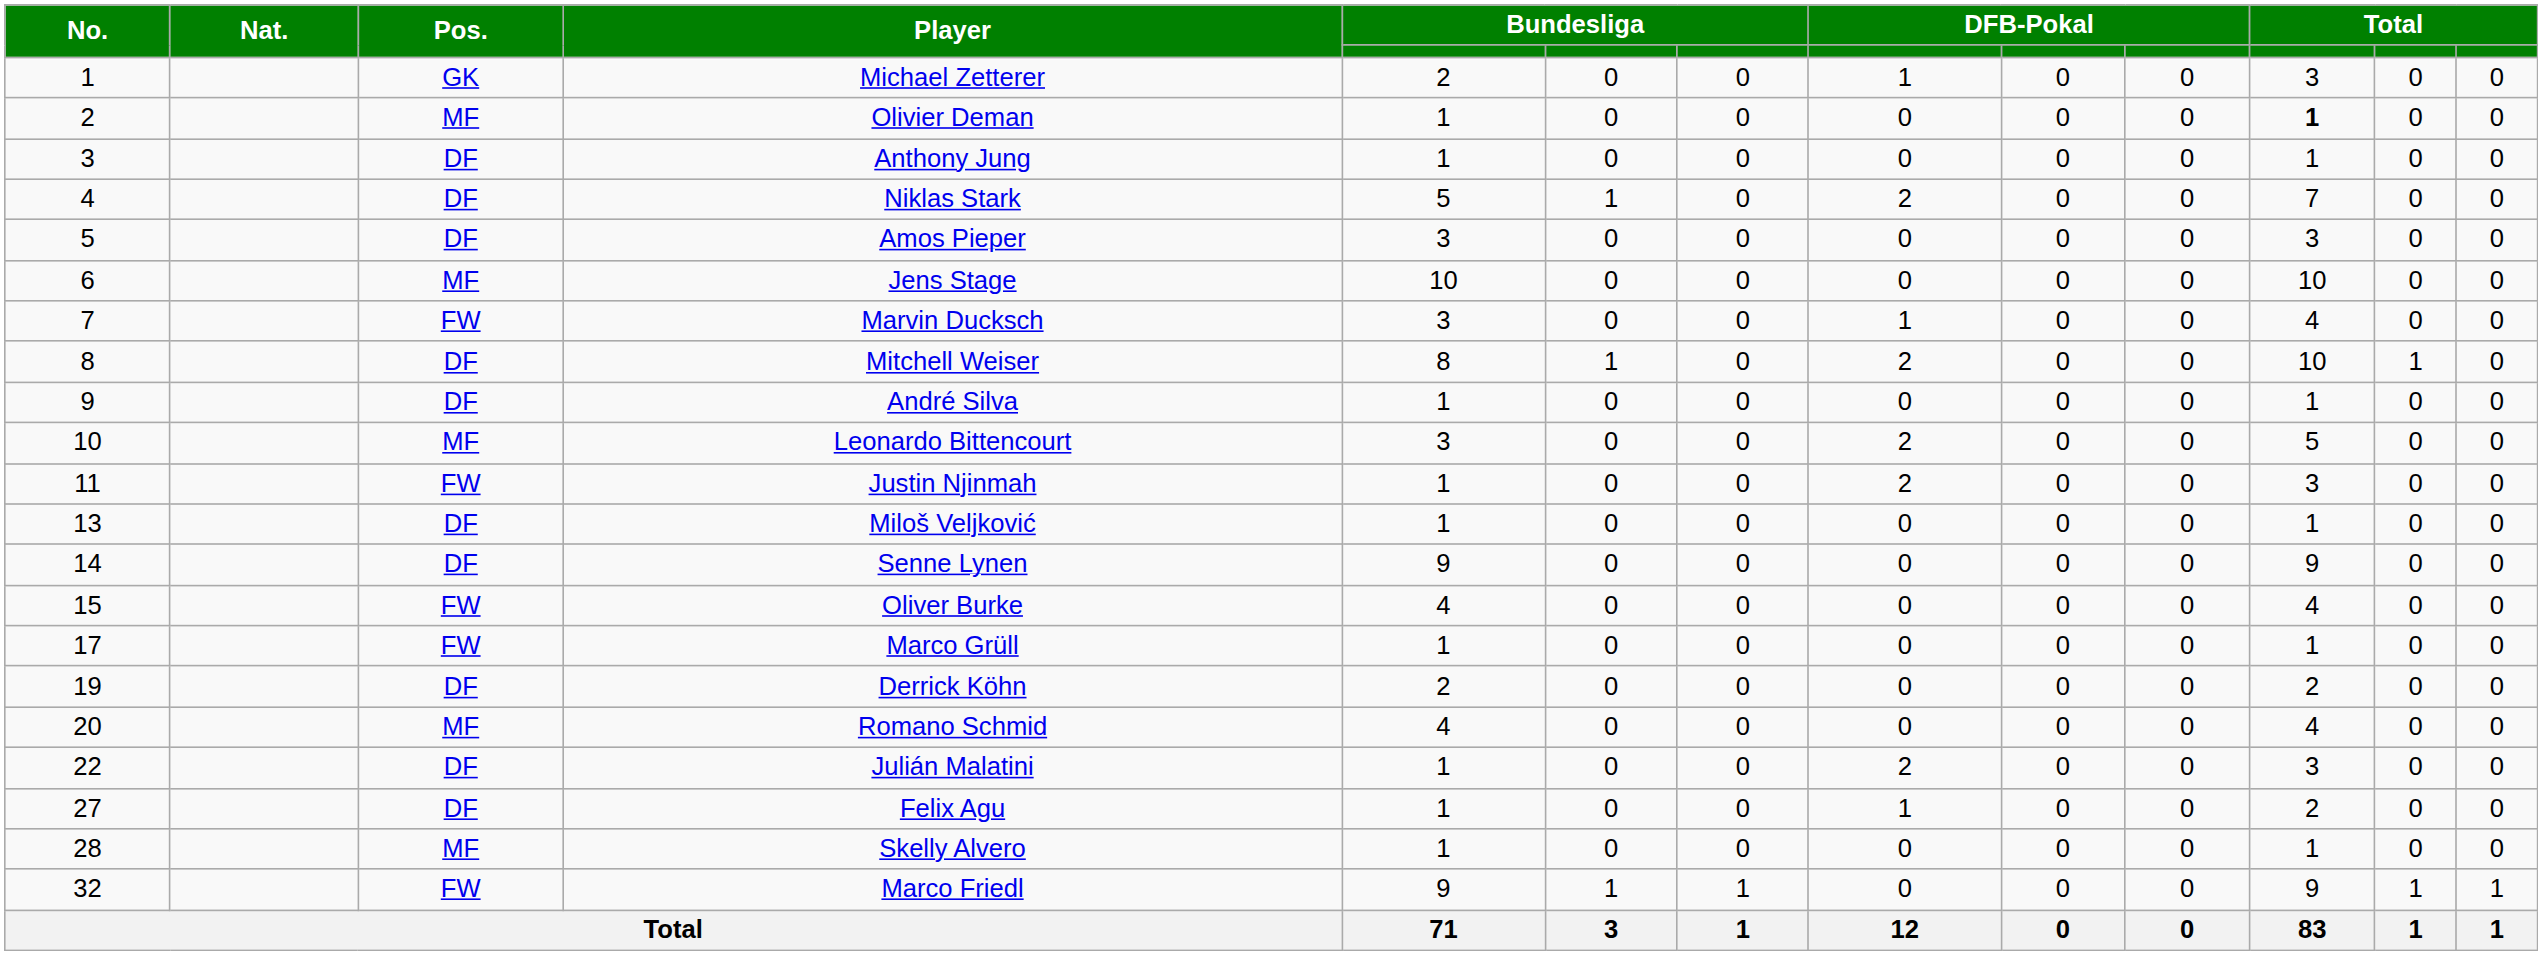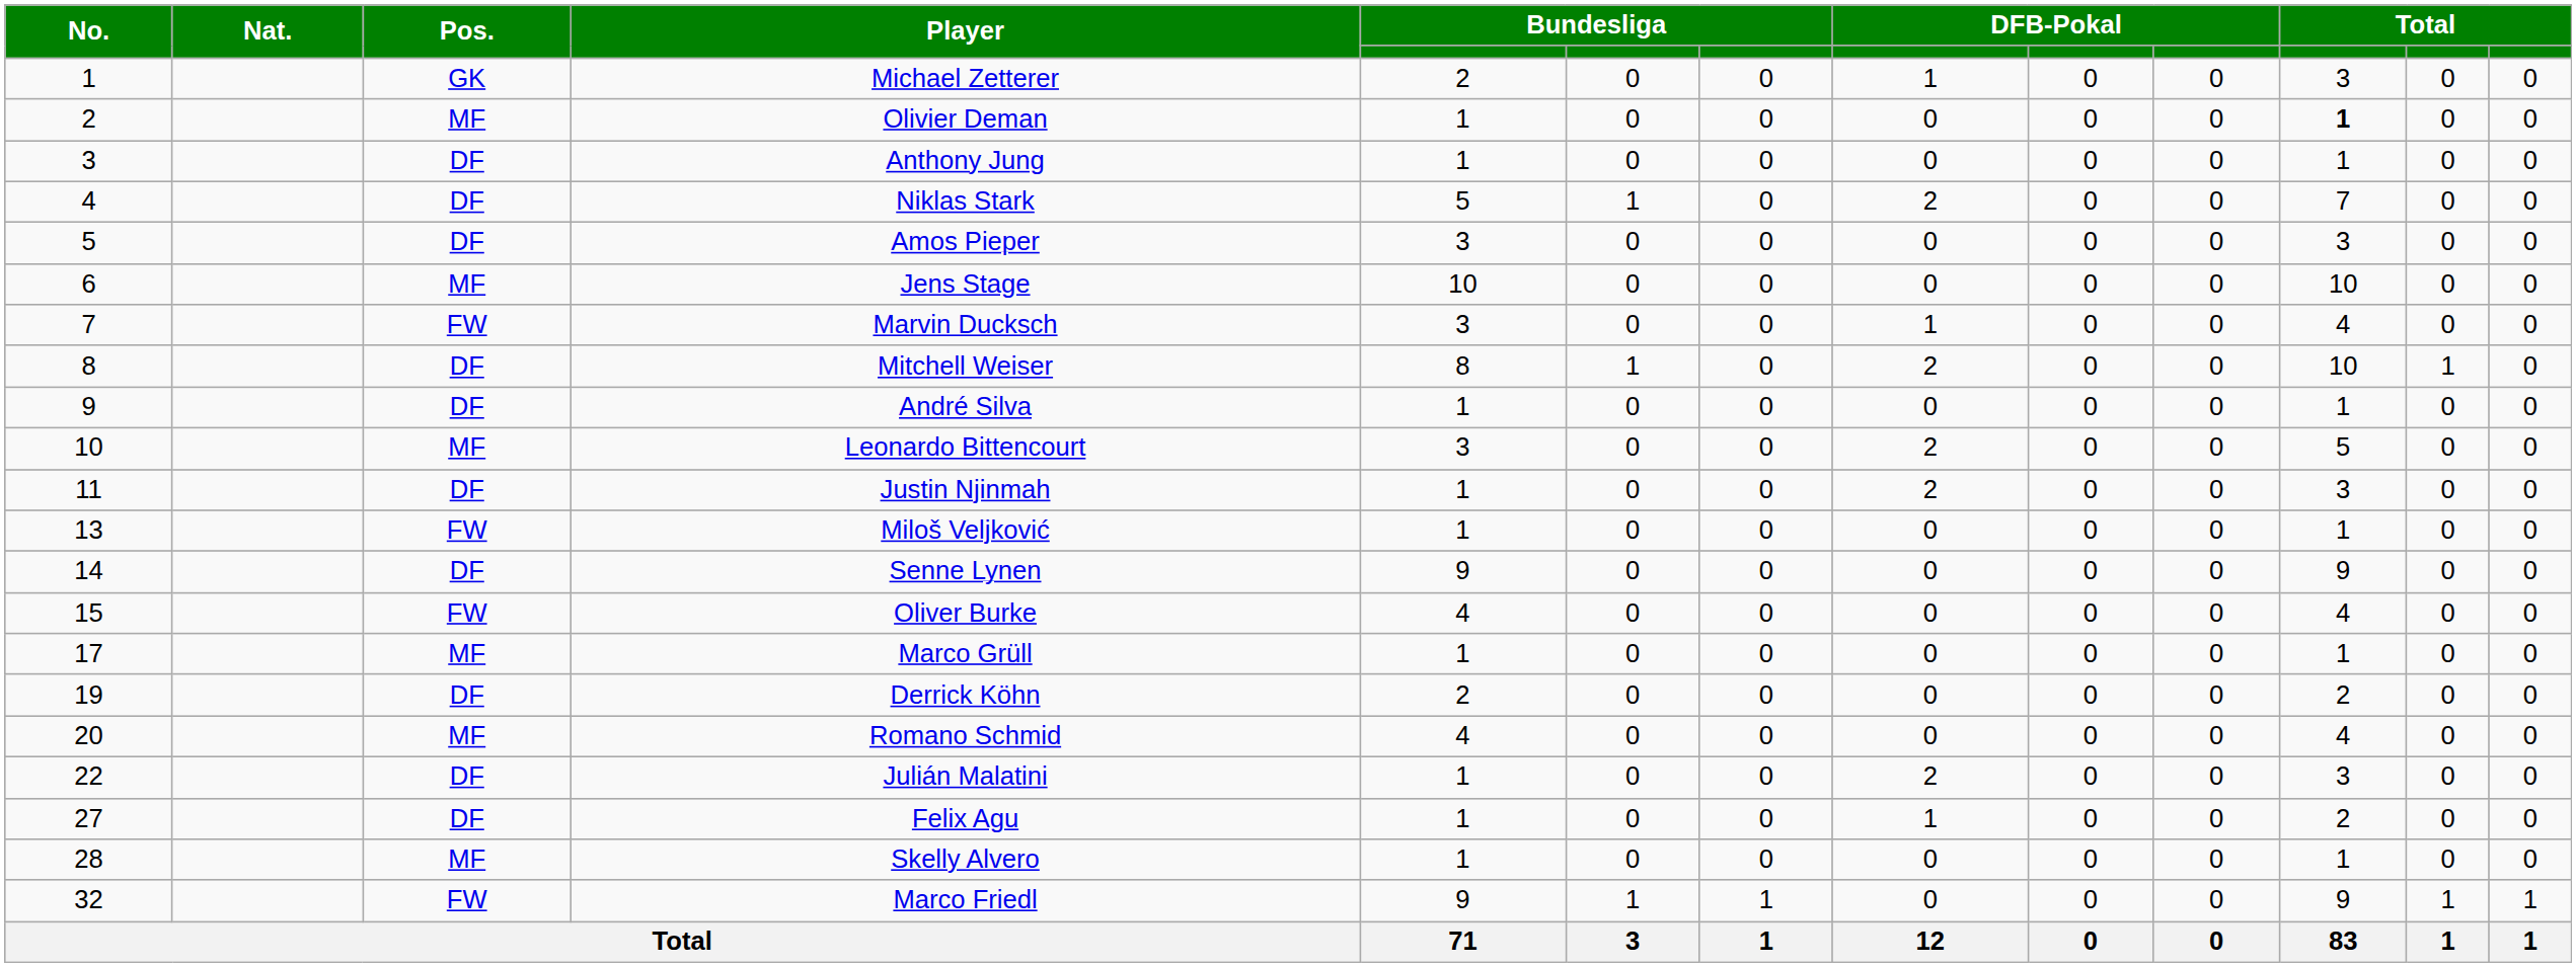 <table class="wikitable sortable" style="text-align:center; width:100%">
 <tr>
 <th rowspan=2 style=background-color:#008000;color:#FFFFFF>No.</th>
 <th rowspan=2 style=background-color:#008000;color:#FFFFFF>Nat.</th>
 <th rowspan=2 style=background-color:#008000;color:#FFFFFF>Pos.</th>
 <th rowspan=2 style=background-color:#008000;color:#FFFFFF>Player</th>
 <th colspan=3 style=background:#008000;color:#FFFFFF>Bundesliga</th>
 <th colspan=3 style=background:#008000;color:#FFFFFF>DFB-Pokal</th>
 <th colspan=3 style=background:#008000;color:#FFFFFF>Total</th>
 </tr>
 <tr>
 <th style=background-color:#008000;color:#FFFFFF></th>
 <th style=background-color:#008000;color:#FFFFFF></th>
 <th style=background-color:#008000;color:#FFFFFF></th>
 <th style=background-color:#008000;color:#FFFFFF></th>
 <th style=background-color:#008000;color:#FFFFFF></th>
 <th style=background-color:#008000;color:#FFFFFF></th>
 <th style=background-color:#008000;color:#FFFFFF></th>
 <th style=background-color:#008000;color:#FFFFFF></th>
 <th style=background-color:#008000;color:#FFFFFF></th>
 </tr>
 <tr>
 <td>1</td>
 <td></td>
 <td><a href='#'>GK</a></td>
 <td><a href='#'>Michael Zetterer</a></td>
 <td>2</td>
 <td>0</td>
 <td>0</td>
 <td>1</td>
 <td>0</td>
 <td>0</td>
 <td>3</td>
 <td>0</td>
 <td>0</td>
 </tr>
 <tr>
 <td>2</td>
 <td></td>
 <td><a href='#'>MF</a></td>
 <td><a href='#'>Olivier Deman</a></td>
 <td>1</td>
 <td>0</td>
 <td>0</td>
 <td>0</td>
 <td>0</td>
 <td>0</td>
 <td><strong>1</strong></td>
 <td>0</td>
 <td>0</td>
 </tr>
 <tr>
 <td>3</td>
 <td></td>
 <td><a href='#'>DF</a></td>
 <td><a href='#'>Anthony Jung</a></td>
 <td>1</td>
 <td>0</td>
 <td>0</td>
 <td>0</td>
 <td>0</td>
 <td>0</td>
 <td>1</td>
 <td>0</td>
 <td>0</td>
 </tr>
 <tr>
 <td>4</td>
 <td></td>
 <td><a href='#'>DF</a></td>
 <td><a href='#'>Niklas Stark</a></td>
 <td>5</td>
 <td>1</td>
 <td>0</td>
 <td>2</td>
 <td>0</td>
 <td>0</td>
 <td>7</td>
 <td>0</td>
 <td>0</td>
 </tr>
 <tr>
 <td>5</td>
 <td></td>
 <td><a href='#'>DF</a></td>
 <td><a href='#'>Amos Pieper</a></td>
 <td>3</td>
 <td>0</td>
 <td>0</td>
 <td>0</td>
 <td>0</td>
 <td>0</td>
 <td>3</td>
 <td>0</td>
 <td>0</td>
 </tr>
 <tr>
 <td>6</td>
 <td></td>
 <td><a href='#'>MF</a></td>
 <td><a href='#'>Jens Stage</a></td>
 <td>10</td>
 <td>0</td>
 <td>0</td>
 <td>0</td>
 <td>0</td>
 <td>0</td>
 <td>10</td>
 <td>0</td>
 <td>0</td>
 </tr>
 <tr>
 <td>7</td>
 <td></td>
 <td><a href='#'>FW</a></td>
 <td><a href='#'>Marvin Ducksch</a></td>
 <td>3</td>
 <td>0</td>
 <td>0</td>
 <td>1</td>
 <td>0</td>
 <td>0</td>
 <td>4</td>
 <td>0</td>
 <td>0</td>
 </tr>
 <tr>
 <td>8</td>
 <td></td>
 <td><a href='#'>DF</a></td>
 <td><a href='#'>Mitchell Weiser</a></td>
 <td>8</td>
 <td>1</td>
 <td>0</td>
 <td>2</td>
 <td>0</td>
 <td>0</td>
 <td>10</td>
 <td>1</td>
 <td>0</td>
 </tr>
 <tr>
 <td>9</td>
 <td></td>
 <td><a href='#'>DF</a></td>
 <td><a href='#'>André Silva</a></td>
 <td>1</td>
 <td>0</td>
 <td>0</td>
 <td>0</td>
 <td>0</td>
 <td>0</td>
 <td>1</td>
 <td>0</td>
 <td>0</td>
 </tr>
 <tr>
 <td>10</td>
 <td></td>
 <td><a href='#'>MF</a></td>
 <td><a href='#'>Leonardo Bittencourt</a></td>
 <td>3</td>
 <td>0</td>
 <td>0</td>
 <td>2</td>
 <td>0</td>
 <td>0</td>
 <td>5</td>
 <td>0</td>
 <td>0</td>
 </tr>
 <tr>
 <td>11</td>
 <td></td>
-<td><a href='#'>FW</a></td>
+<td><a href='#'>DF</a></td>
 <td><a href='#'>Justin Njinmah</a></td>
 <td>1</td>
 <td>0</td>
 <td>0</td>
 <td>2</td>
 <td>0</td>
 <td>0</td>
 <td>3</td>
 <td>0</td>
 <td>0</td>
 </tr>
 <tr>
 <td>13</td>
 <td></td>
-<td><a href='#'>DF</a></td>
+<td><a href='#'>FW</a></td>
 <td><a href='#'>Miloš Veljković</a></td>
 <td>1</td>
 <td>0</td>
 <td>0</td>
 <td>0</td>
 <td>0</td>
 <td>0</td>
 <td>1</td>
 <td>0</td>
 <td>0</td>
 </tr>
 <tr>
 <td>14</td>
 <td></td>
 <td><a href='#'>DF</a></td>
 <td><a href='#'>Senne Lynen</a></td>
 <td>9</td>
 <td>0</td>
 <td>0</td>
 <td>0</td>
 <td>0</td>
 <td>0</td>
 <td>9</td>
 <td>0</td>
 <td>0</td>
 </tr>
 <tr>
 <td>15</td>
 <td></td>
 <td><a href='#'>FW</a></td>
 <td><a href='#'>Oliver Burke</a></td>
 <td>4</td>
 <td>0</td>
 <td>0</td>
 <td>0</td>
 <td>0</td>
 <td>0</td>
 <td>4</td>
 <td>0</td>
 <td>0</td>
 </tr>
 <tr>
 <td>17</td>
 <td></td>
-<td><a href='#'>FW</a></td>
+<td><a href='#'>MF</a></td>
 <td><a href='#'>Marco Grüll</a></td>
 <td>1</td>
 <td>0</td>
 <td>0</td>
 <td>0</td>
 <td>0</td>
 <td>0</td>
 <td>1</td>
 <td>0</td>
 <td>0</td>
 </tr>
 <tr>
 <td>19</td>
 <td></td>
 <td><a href='#'>DF</a></td>
 <td><a href='#'>Derrick Köhn</a></td>
 <td>2</td>
 <td>0</td>
 <td>0</td>
 <td>0</td>
 <td>0</td>
 <td>0</td>
 <td>2</td>
 <td>0</td>
 <td>0</td>
 </tr>
 <tr>
 <td>20</td>
 <td></td>
 <td><a href='#'>MF</a></td>
 <td><a href='#'>Romano Schmid</a></td>
 <td>4</td>
 <td>0</td>
 <td>0</td>
 <td>0</td>
 <td>0</td>
 <td>0</td>
 <td>4</td>
 <td>0</td>
 <td>0</td>
 </tr>
 <tr>
 <td>22</td>
 <td></td>
 <td><a href='#'>DF</a></td>
 <td><a href='#'>Julián Malatini</a></td>
 <td>1</td>
 <td>0</td>
 <td>0</td>
 <td>2</td>
 <td>0</td>
 <td>0</td>
 <td>3</td>
 <td>0</td>
 <td>0</td>
 </tr>
 <tr>
 <td>27</td>
 <td></td>
 <td><a href='#'>DF</a></td>
 <td><a href='#'>Felix Agu</a></td>
 <td>1</td>
 <td>0</td>
 <td>0</td>
 <td>1</td>
 <td>0</td>
 <td>0</td>
 <td>2</td>
 <td>0</td>
 <td>0</td>
 </tr>
 <tr>
 <td>28</td>
 <td></td>
 <td><a href='#'>MF</a></td>
 <td><a href='#'>Skelly Alvero</a></td>
 <td>1</td>
 <td>0</td>
 <td>0</td>
 <td>0</td>
 <td>0</td>
 <td>0</td>
 <td>1</td>
 <td>0</td>
 <td>0</td>
 </tr>
 <tr>
 <td>32</td>
 <td></td>
 <td><a href='#'>FW</a></td>
 <td><a href='#'>Marco Friedl</a></td>
 <td>9</td>
 <td>1</td>
 <td>1</td>
 <td>0</td>
 <td>0</td>
 <td>0</td>
 <td>9</td>
 <td>1</td>
 <td>1</td>
 </tr>
 <tr>
 <th colspan=4>Total</th>
 <th>71</th>
 <th>3</th>
 <th>1</th>
 <th>12</th>
 <th>0</th>
 <th>0</th>
 <th>83</th>
 <th>1</th>
 <th>1</th>
 </tr>
 </table>
